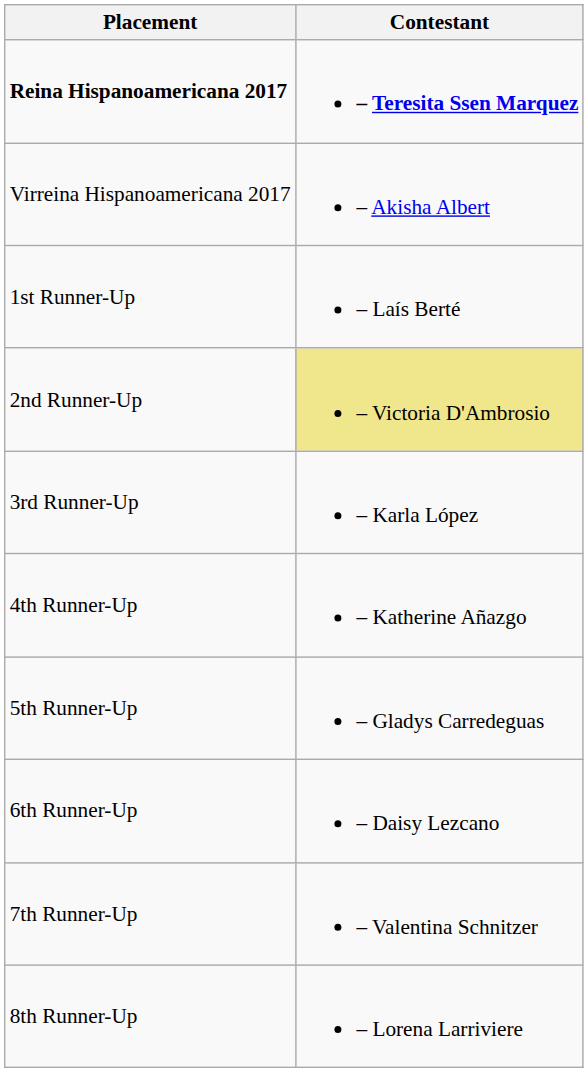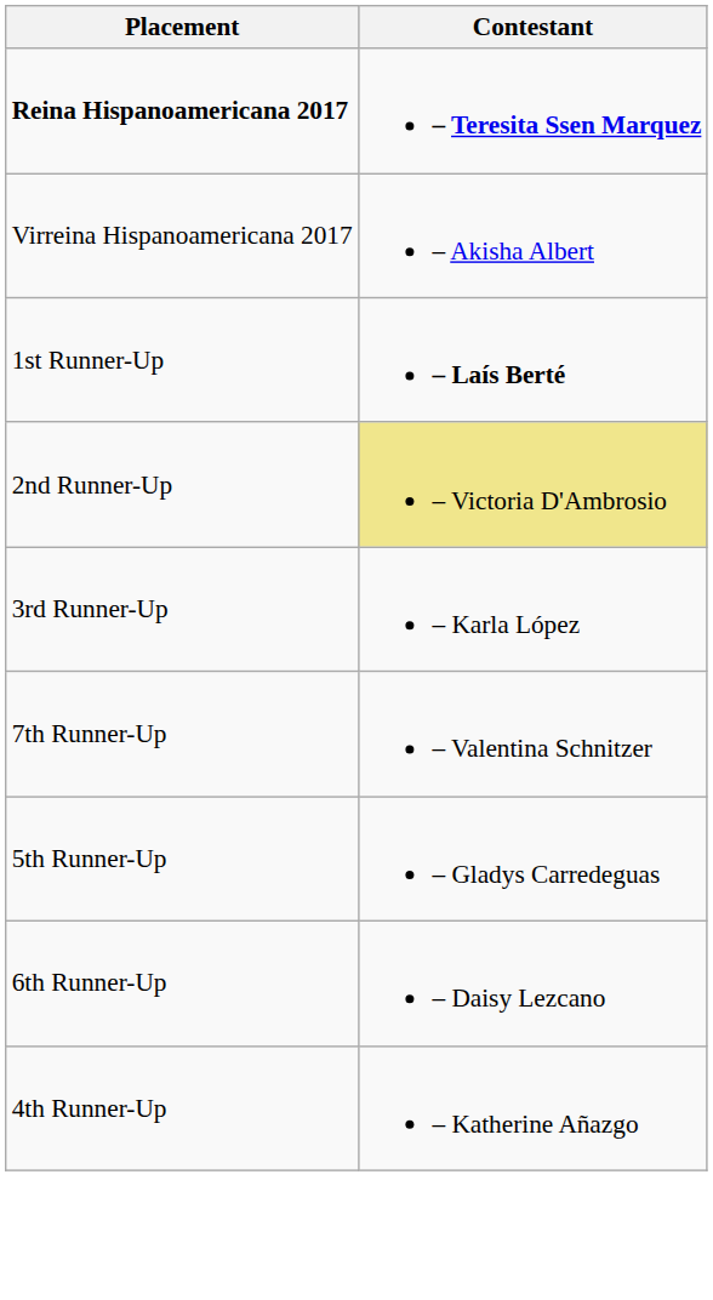 <table class="wikitable sortable" style="font-size: 95%;">
 <tr>
 <th>Placement</th>
 <th>Contestant</th>
 </tr>
 <tr>
 <td><strong>Reina Hispanoamericana 2017</strong></td>
 <td><br><ul><li><strong> – <a href='#'>Teresita Ssen Marquez</a></strong></li></ul></td>
 </tr>
 <tr>
 <td>Virreina Hispanoamericana 2017</td>
 <td><br><ul><li> – <a href='#'>Akisha Albert</a></li></ul></td>
 </tr>
 <tr>
 <td>1st Runner-Up</td>
-<td><br><ul><li> – Laís Berté</li></ul></td>
+<td><strong><br><ul><li> – Laís Berté</li></ul></strong></td>
 </tr>
 <tr>
 <td>2nd Runner-Up</td>
 <td style="background: khaki;"><br><ul><li> – Victoria D'Ambrosio</li></ul></td>
 </tr>
 <tr>
 <td>3rd Runner-Up</td>
 <td><br><ul><li> – Karla López</li></ul></td>
 </tr>
 <tr>
-<td>4th Runner-Up</td>
-<td><br><ul><li> – Katherine Añazgo</li></ul></td>
+<td>7th Runner-Up</td>
+<td><br><ul><li> – Valentina Schnitzer</li></ul></td>
 </tr>
 <tr>
 <td>5th Runner-Up</td>
 <td><br><ul><li> – Gladys Carredeguas</li></ul></td>
 </tr>
 <tr>
 <td>6th Runner-Up</td>
 <td><br><ul><li> – Daisy Lezcano</li></ul></td>
 </tr>
 <tr>
-<td>7th Runner-Up</td>
-<td><br><ul><li> – Valentina Schnitzer</li></ul></td>
-</tr>
-<tr>
-<td>8th Runner-Up</td>
-<td><br><ul><li> – Lorena Larriviere</li></ul></td>
+<td>4th Runner-Up</td>
+<td><br><ul><li> – Katherine Añazgo</li></ul></td>
 </tr>
 </table>
